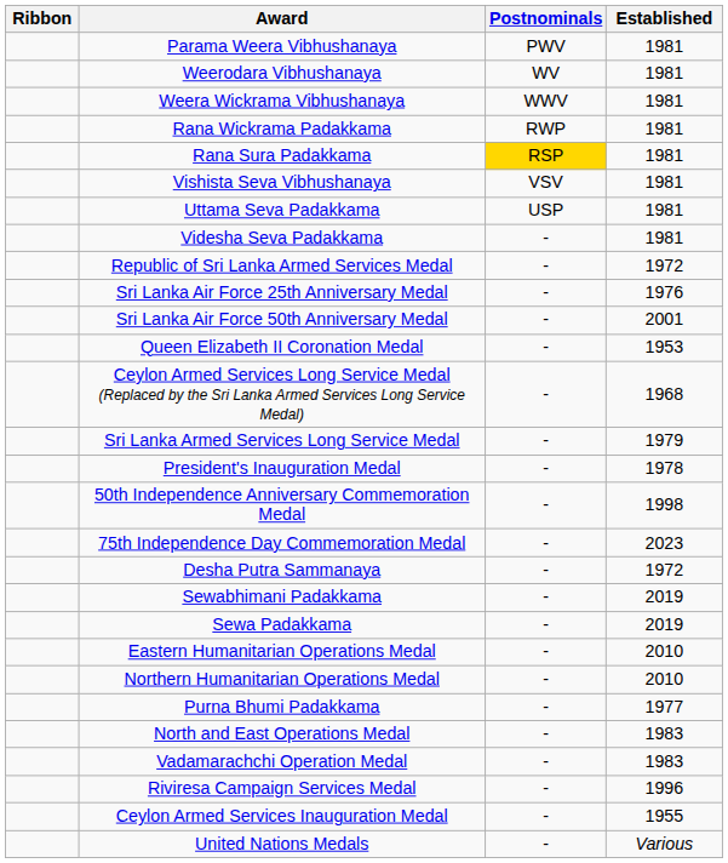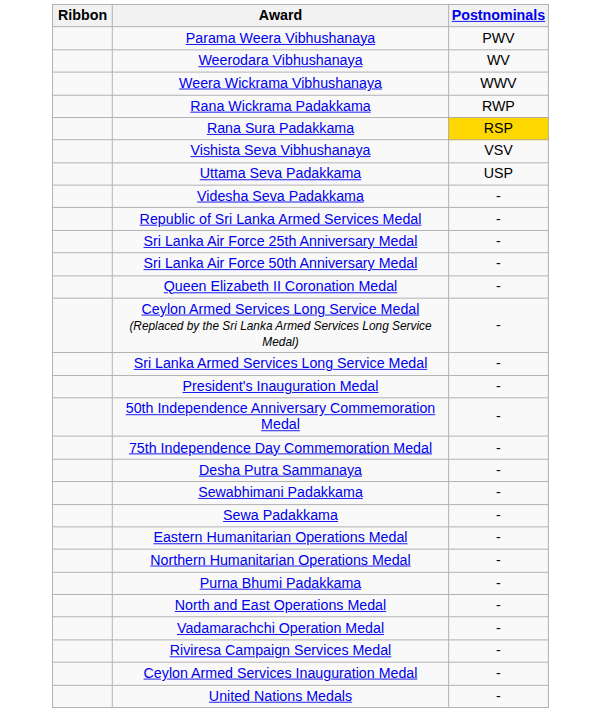 <table class="wikitable" style="text-align: center; margin:1em auto;">
 <tr>
 <th width= "60">Ribbon</th>
 <th width= "370">Award</th>
 <th width= "55"><a href='#'>Postnominals</a></th>
-<th width= "100">Established</th>
 </tr>
 <tr>
 <td></td>
 <td><a href='#'>Parama Weera Vibhushanaya</a></td>
 <td>PWV</td>
-<td>1981</td>
 </tr>
 <tr>
 <td></td>
 <td><a href='#'>Weerodara Vibhushanaya</a></td>
 <td>WV</td>
-<td>1981</td>
 </tr>
 <tr>
 <td></td>
 <td><a href='#'>Weera Wickrama Vibhushanaya</a></td>
 <td>WWV</td>
-<td>1981</td>
 </tr>
 <tr>
 <td></td>
 <td><a href='#'>Rana Wickrama Padakkama</a></td>
 <td>RWP</td>
-<td>1981</td>
 </tr>
 <tr>
 <td></td>
 <td><a href='#'>Rana Sura Padakkama</a></td>
 <td style="background: gold;">RSP</td>
-<td>1981</td>
 </tr>
 <tr>
 <td></td>
 <td><a href='#'>Vishista Seva Vibhushanaya</a></td>
 <td>VSV</td>
-<td>1981</td>
 </tr>
 <tr>
 <td></td>
 <td><a href='#'>Uttama Seva Padakkama</a></td>
 <td>USP</td>
-<td>1981</td>
 </tr>
 <tr>
 <td></td>
 <td><a href='#'>Videsha Seva Padakkama</a></td>
 <td>-</td>
-<td>1981</td>
 </tr>
 <tr>
 <td></td>
 <td><a href='#'>Republic of Sri Lanka Armed Services Medal</a></td>
 <td>-</td>
-<td>1972</td>
 </tr>
 <tr>
 <td></td>
 <td><a href='#'>Sri Lanka Air Force 25th Anniversary Medal</a></td>
 <td>-</td>
-<td>1976</td>
 </tr>
 <tr>
 <td></td>
 <td><a href='#'>Sri Lanka Air Force 50th Anniversary Medal</a></td>
 <td>-</td>
-<td>2001</td>
 </tr>
 <tr>
 <td></td>
 <td><a href='#'>Queen Elizabeth II Coronation Medal</a></td>
 <td>-</td>
-<td>1953</td>
 </tr>
 <tr>
 <td></td>
 <td><a href='#'>Ceylon Armed Services Long Service Medal</a><br><small><em>(Replaced by the Sri Lanka Armed Services Long Service Medal)</em></small></td>
 <td>-</td>
-<td>1968</td>
 </tr>
 <tr>
 <td></td>
 <td><a href='#'>Sri Lanka Armed Services Long Service Medal</a></td>
 <td>-</td>
-<td>1979</td>
 </tr>
 <tr>
 <td></td>
 <td><a href='#'>President's Inauguration Medal</a></td>
 <td>-</td>
-<td>1978</td>
 </tr>
 <tr>
 <td></td>
 <td><a href='#'>50th Independence Anniversary Commemoration Medal</a></td>
 <td>-</td>
-<td>1998</td>
 </tr>
 <tr>
 <td></td>
 <td><a href='#'>75th Independence Day Commemoration Medal</a></td>
 <td>-</td>
-<td>2023</td>
 </tr>
 <tr>
 <td></td>
 <td><a href='#'>Desha Putra Sammanaya</a></td>
 <td>-</td>
-<td>1972</td>
 </tr>
 <tr>
 <td></td>
 <td><a href='#'>Sewabhimani Padakkama</a></td>
 <td>-</td>
-<td>2019</td>
 </tr>
 <tr>
 <td></td>
 <td><a href='#'>Sewa Padakkama</a></td>
 <td>-</td>
-<td>2019</td>
 </tr>
 <tr>
 <td></td>
 <td><a href='#'>Eastern Humanitarian Operations Medal</a></td>
 <td>-</td>
-<td>2010</td>
 </tr>
 <tr>
 <td></td>
 <td><a href='#'>Northern Humanitarian Operations Medal</a></td>
 <td>-</td>
-<td>2010</td>
 </tr>
 <tr>
 <td></td>
 <td><a href='#'>Purna Bhumi Padakkama</a></td>
 <td>-</td>
-<td>1977</td>
 </tr>
 <tr>
 <td></td>
 <td><a href='#'>North and East Operations Medal</a></td>
 <td>-</td>
-<td>1983</td>
 </tr>
 <tr>
 <td></td>
 <td><a href='#'>Vadamarachchi Operation Medal</a></td>
 <td>-</td>
-<td>1983</td>
 </tr>
 <tr>
 <td></td>
 <td><a href='#'>Riviresa Campaign Services Medal</a></td>
 <td>-</td>
-<td>1996</td>
 </tr>
 <tr>
 <td></td>
 <td><a href='#'>Ceylon Armed Services Inauguration Medal</a></td>
 <td>-</td>
-<td>1955</td>
 </tr>
 <tr>
 <td></td>
 <td><a href='#'>United Nations Medals</a></td>
 <td>-</td>
-<td><em>Various</em><br></td>
 </tr>
 </table>
